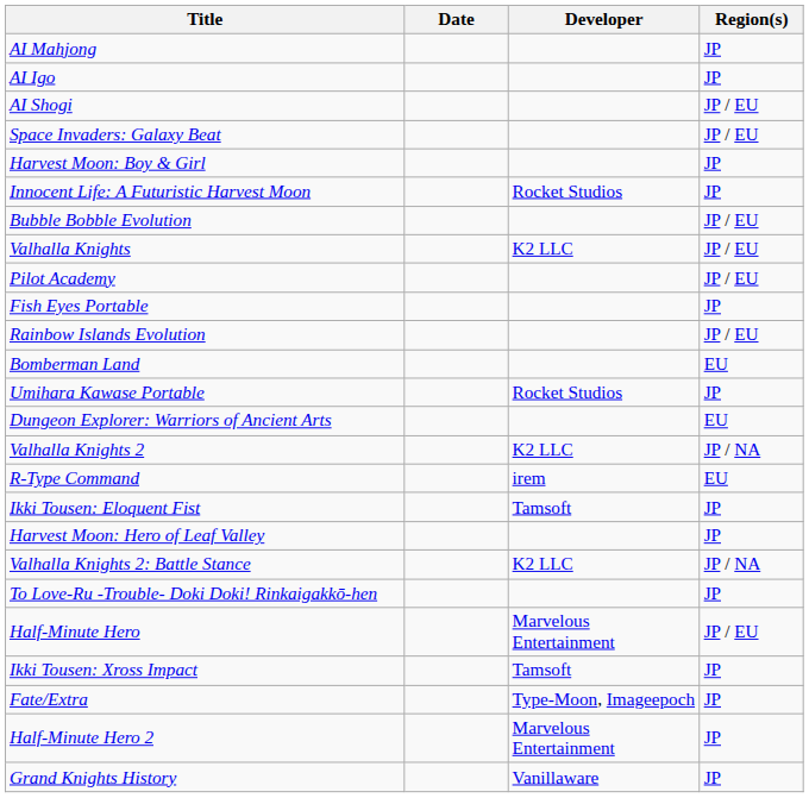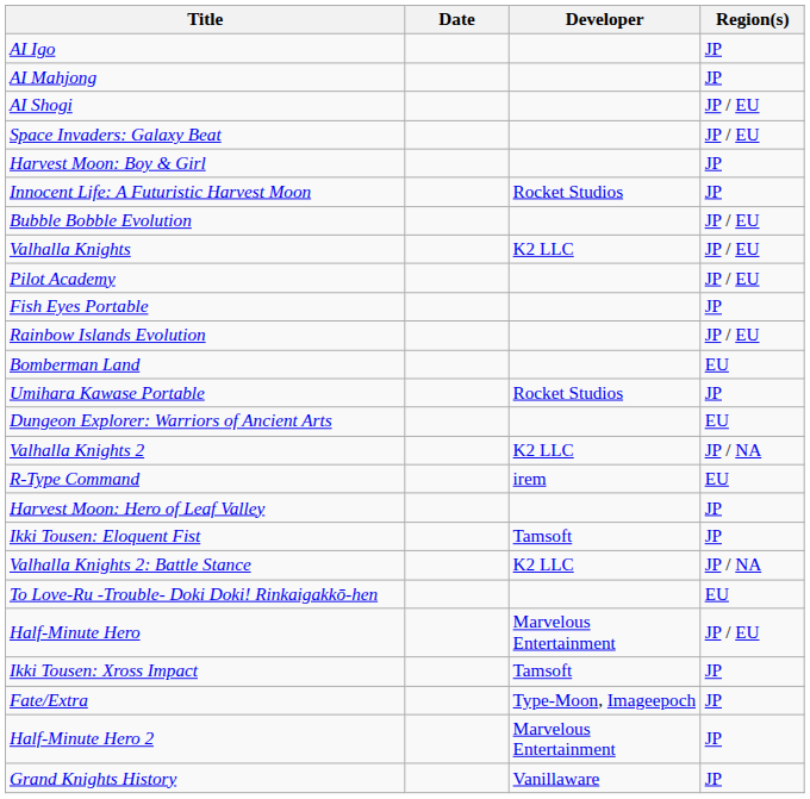 <table class="wikitable sortable" style="text-align: left; width: 80%;">
 <tr>
 <th style="width:50%;">Title</th>
 <th style="width:13%;">Date</th>
 <th style="width:24%;">Developer</th>
 <th style="width:13%;">Region(s)</th>
 </tr>
 <tr>
-<td><em><a href='#'>AI Mahjong</a></em></td>
+<td><em><a href='#'>AI Igo</a></em></td>
 <td></td>
 <td></td>
 <td><a href='#'>JP</a></td>
 </tr>
 <tr>
-<td><em><a href='#'>AI Igo</a></em></td>
+<td><em><a href='#'>AI Mahjong</a></em></td>
 <td></td>
 <td></td>
 <td><a href='#'>JP</a></td>
 </tr>
 <tr>
 <td><em><a href='#'>AI Shogi</a></em></td>
 <td></td>
 <td></td>
 <td><a href='#'>JP</a> / <a href='#'>EU</a></td>
 </tr>
 <tr>
 <td><em><a href='#'>Space Invaders: Galaxy Beat</a></em></td>
 <td></td>
 <td></td>
 <td><a href='#'>JP</a> / <a href='#'>EU</a></td>
 </tr>
 <tr>
 <td><em><a href='#'>Harvest Moon: Boy & Girl</a></em></td>
 <td></td>
 <td></td>
 <td><a href='#'>JP</a></td>
 </tr>
 <tr>
 <td><em><a href='#'>Innocent Life: A Futuristic Harvest Moon</a></em></td>
 <td></td>
 <td><a href='#'>Rocket Studios</a></td>
 <td><a href='#'>JP</a></td>
 </tr>
 <tr>
 <td><em><a href='#'>Bubble Bobble Evolution</a></em></td>
 <td></td>
 <td></td>
 <td><a href='#'>JP</a> / <a href='#'>EU</a></td>
 </tr>
 <tr>
 <td><em><a href='#'>Valhalla Knights</a></em></td>
 <td></td>
 <td><a href='#'>K2 LLC</a></td>
 <td><a href='#'>JP</a> / <a href='#'>EU</a></td>
 </tr>
 <tr>
 <td><em><a href='#'>Pilot Academy</a></em></td>
 <td></td>
 <td></td>
 <td><a href='#'>JP</a> / <a href='#'>EU</a></td>
 </tr>
 <tr>
 <td><em><a href='#'>Fish Eyes Portable</a></em></td>
 <td></td>
 <td></td>
 <td><a href='#'>JP</a></td>
 </tr>
 <tr>
 <td><em><a href='#'>Rainbow Islands Evolution</a></em></td>
 <td></td>
 <td></td>
 <td><a href='#'>JP</a> / <a href='#'>EU</a></td>
 </tr>
 <tr>
 <td><em><a href='#'>Bomberman Land</a></em></td>
 <td></td>
 <td></td>
 <td><a href='#'>EU</a></td>
 </tr>
 <tr>
 <td><em><a href='#'>Umihara Kawase Portable</a></em></td>
 <td></td>
 <td><a href='#'>Rocket Studios</a></td>
 <td><a href='#'>JP</a></td>
 </tr>
 <tr>
 <td><em><a href='#'>Dungeon Explorer: Warriors of Ancient Arts</a></em></td>
 <td></td>
 <td></td>
 <td><a href='#'>EU</a></td>
 </tr>
 <tr>
 <td><em><a href='#'>Valhalla Knights 2</a></em></td>
 <td></td>
 <td><a href='#'>K2 LLC</a></td>
 <td><a href='#'>JP</a> / <a href='#'>NA</a></td>
 </tr>
 <tr>
 <td><em><a href='#'>R-Type Command</a></em></td>
 <td></td>
 <td><a href='#'>irem</a></td>
 <td><a href='#'>EU</a></td>
 </tr>
 <tr>
+<td><em><a href='#'>Harvest Moon: Hero of Leaf Valley</a></em></td>
+<td></td>
+<td></td>
+<td><a href='#'>JP</a></td>
+</tr>
+<tr>
 <td><em><a href='#'>Ikki Tousen: Eloquent Fist</a></em></td>
 <td></td>
 <td><a href='#'>Tamsoft</a></td>
-<td><a href='#'>JP</a></td>
-</tr>
-<tr>
-<td><em><a href='#'>Harvest Moon: Hero of Leaf Valley</a></em></td>
-<td></td>
-<td></td>
 <td><a href='#'>JP</a></td>
 </tr>
 <tr>
 <td><em><a href='#'>Valhalla Knights 2: Battle Stance</a></em></td>
 <td></td>
 <td><a href='#'>K2 LLC</a></td>
 <td><a href='#'>JP</a> / <a href='#'>NA</a></td>
 </tr>
 <tr>
 <td><em><a href='#'>To Love-Ru -Trouble- Doki Doki! Rinkaigakkō-hen</a></em></td>
 <td></td>
 <td></td>
-<td><a href='#'>JP</a></td>
+<td><a href='#'>EU</a></td>
 </tr>
 <tr>
 <td><em><a href='#'>Half-Minute Hero</a></em></td>
 <td></td>
 <td><a href='#'>Marvelous Entertainment</a></td>
 <td><a href='#'>JP</a> / <a href='#'>EU</a></td>
 </tr>
 <tr>
 <td><em><a href='#'>Ikki Tousen: Xross Impact</a></em></td>
 <td></td>
 <td><a href='#'>Tamsoft</a></td>
 <td><a href='#'>JP</a></td>
 </tr>
 <tr>
 <td><em><a href='#'>Fate/Extra</a></em></td>
 <td></td>
 <td><a href='#'>Type-Moon</a>, <a href='#'>Imageepoch</a></td>
 <td><a href='#'>JP</a></td>
 </tr>
 <tr>
 <td><em><a href='#'>Half-Minute Hero 2</a></em></td>
 <td></td>
 <td><a href='#'>Marvelous Entertainment</a></td>
 <td><a href='#'>JP</a></td>
 </tr>
 <tr>
 <td><em><a href='#'>Grand Knights History</a></em></td>
 <td></td>
 <td><a href='#'>Vanillaware</a></td>
 <td><a href='#'>JP</a></td>
 </tr>
 </table>
